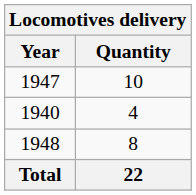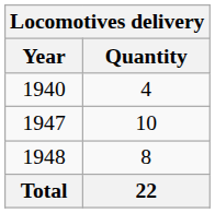 <table class="wikitable">
 <tr>
 <th colspan="2">Locomotives delivery</th>
 </tr>
 <tr>
 <th align="center">Year</th>
 <th align="center">Quantity</th>
 </tr>
 <tr>
+<td align="center">1940</td>
+<td align="center">4</td>
+</tr>
+<tr>
 <td align="center">1947</td>
 <td align="center">10</td>
-</tr>
-<tr>
-<td align="center">1940</td>
-<td align="center">4</td>
 </tr>
 <tr>
 <td align="center">1948</td>
 <td align="center">8</td>
 </tr>
 <tr>
 <th align="center">Total</th>
 <th align="center">22</th>
 </tr>
 </table>
